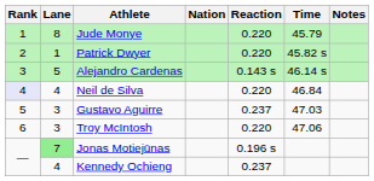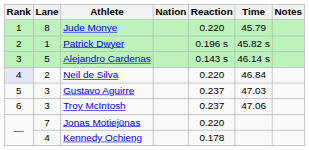 <table class="wikitable sortable" style="text-align:center">
 <tr>
 <th>Rank</th>
 <th>Lane</th>
 <th>Athlete</th>
 <th>Nation</th>
 <th>Reaction</th>
 <th>Time</th>
 <th>Notes</th>
 </tr>
 <tr bgcolor = "bbf3bb">
 <td align="center">1</td>
 <td align="center">8</td>
 <td align="left"><a href='#'>Jude Monye</a></td>
 <td align="left"></td>
 <td align="center">0.220</td>
 <td align="center">45.79</td>
 <td></td>
 </tr>
 <tr bgcolor = "bbf3bb">
 <td align="center">2</td>
 <td align="center">1</td>
 <td align="left"><a href='#'>Patrick Dwyer</a></td>
 <td align="left"></td>
-<td align="center">0.220</td>
+<td align="center">0.196 s</td>
 <td align="center">45.82 s</td>
 <td></td>
 </tr>
 <tr bgcolor = "bbf3bb">
 <td align="center">3</td>
 <td align="center">5</td>
 <td align="left"><a href='#'>Alejandro Cardenas</a></td>
 <td align="left"></td>
 <td align="center">0.143 s</td>
 <td align="center">46.14 s</td>
 <td></td>
 </tr>
 <tr>
 <td align="center" style="background: lavender;">4</td>
-<td align="center">4</td>
+<td align="center">2</td>
 <td align="left"><a href='#'>Neil de Silva</a></td>
 <td align="left"></td>
 <td align="center">0.220</td>
 <td align="center">46.84</td>
 <td align="center"></td>
 </tr>
 <tr>
 <td align="center">5</td>
 <td align="center">3</td>
 <td align="left"><a href='#'>Gustavo Aguirre</a></td>
 <td align="left"></td>
 <td align="center">0.237</td>
 <td align="center">47.03</td>
 <td align="center"></td>
 </tr>
 <tr>
 <td align="center">6</td>
 <td align="center">3</td>
 <td align="left"><a href='#'>Troy McIntosh</a></td>
 <td align="left"></td>
-<td align="center">0.220</td>
+<td align="center">0.237</td>
 <td align="center">47.06</td>
 <td align="center"></td>
 </tr>
 <tr>
 <td data-sort-value=7 rowspan=2>—</td>
-<td align="center" style="background: lightgreen;">7</td>
+<td align="center">7</td>
 <td align="left"><a href='#'>Jonas Motiejūnas</a></td>
 <td align="left"></td>
-<td align="center">0.196 s</td>
+<td align="center">0.220</td>
 <td align="center"></td>
 <td align="center"></td>
 </tr>
 <tr>
 <td align="center">4</td>
 <td align="left"><a href='#'>Kennedy Ochieng</a></td>
 <td align="left"></td>
-<td align="center">0.237</td>
+<td align="center">0.178</td>
 <td align="center"></td>
 <td align="center"></td>
 </tr>
 </table>
